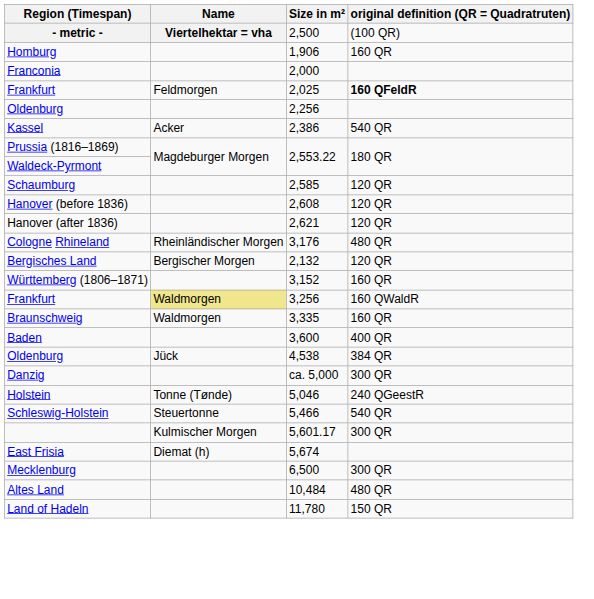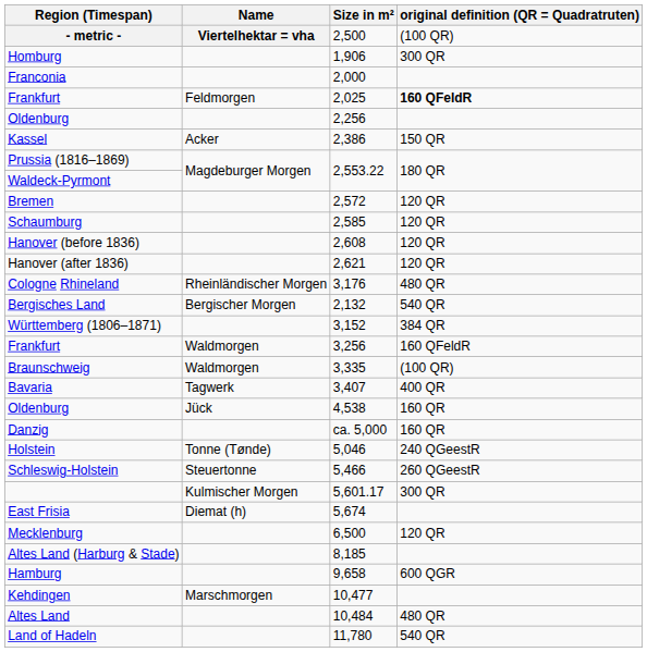 <table class="wikitable">
 <tr bgcolor=#efefef>
 <th>Region (Timespan)</th>
 <th>Name</th>
 <th>Size in m²</th>
 <th>original definition (QR = Quadratruten)</th>
 </tr>
 <tr>
 <th>- metric -</th>
 <th>Viertelhektar = vha</th>
 <td>2,500</td>
 <td>(100 QR)</td>
 </tr>
 <tr>
 <td><a href='#'>Homburg</a></td>
 <td></td>
 <td>1,906</td>
-<td>160 QR</td>
+<td>300 QR</td>
 </tr>
 <tr>
 <td><a href='#'>Franconia</a></td>
 <td></td>
 <td>2,000</td>
 <td></td>
 </tr>
 <tr>
 <td><a href='#'>Frankfurt</a></td>
 <td>Feldmorgen</td>
 <td>2,025</td>
 <td><strong>160 QFeldR</strong></td>
 </tr>
 <tr>
 <td><a href='#'>Oldenburg</a></td>
 <td></td>
 <td>2,256</td>
 <td></td>
 </tr>
 <tr>
 <td><a href='#'>Kassel</a></td>
 <td>Acker</td>
 <td>2,386</td>
-<td>540 QR</td>
+<td>150 QR</td>
 </tr>
 <tr>
 <td><a href='#'>Prussia</a> (1816–1869)</td>
 <td rowspan="2">Magdeburger Morgen</td>
 <td rowspan="2">2,553.22</td>
 <td rowspan="2">180 QR</td>
 </tr>
 <tr>
 <td><a href='#'>Waldeck-Pyrmont</a></td>
+</tr>
+<tr>
+<td><a href='#'>Bremen</a></td>
+<td></td>
+<td>2,572</td>
+<td>120 QR</td>
 </tr>
 <tr>
 <td><a href='#'>Schaumburg</a></td>
 <td></td>
 <td>2,585</td>
 <td>120 QR</td>
 </tr>
 <tr>
 <td><a href='#'>Hanover</a> (before 1836)</td>
 <td></td>
 <td>2,608</td>
 <td>120 QR</td>
 </tr>
 <tr>
 <td>Hanover (after 1836)</td>
 <td></td>
 <td>2,621</td>
 <td>120 QR</td>
 </tr>
 <tr>
 <td><a href='#'>Cologne</a> <a href='#'>Rhineland</a></td>
 <td>Rheinländischer Morgen</td>
 <td>3,176</td>
 <td>480 QR</td>
 </tr>
 <tr>
 <td><a href='#'>Bergisches Land</a></td>
 <td>Bergischer Morgen</td>
 <td>2,132</td>
-<td>120 QR</td>
+<td>540 QR</td>
 </tr>
 <tr>
 <td><a href='#'>Württemberg</a> (1806–1871)</td>
 <td></td>
 <td>3,152</td>
-<td>160 QR</td>
+<td>384 QR</td>
 </tr>
 <tr>
 <td><a href='#'>Frankfurt</a></td>
-<td style="background: khaki;">Waldmorgen</td>
+<td>Waldmorgen</td>
 <td>3,256</td>
-<td>160 QWaldR</td>
+<td>160 QFeldR</td>
 </tr>
 <tr>
 <td><a href='#'>Braunschweig</a></td>
 <td>Waldmorgen</td>
 <td>3,335</td>
-<td>160 QR</td>
+<td>(100 QR)</td>
 </tr>
 <tr>
-<td><a href='#'>Baden</a></td>
-<td></td>
-<td>3,600</td>
+<td><a href='#'>Bavaria</a></td>
+<td>Tagwerk</td>
+<td>3,407</td>
 <td>400 QR</td>
 </tr>
 <tr>
 <td><a href='#'>Oldenburg</a></td>
 <td>Jück</td>
 <td>4,538</td>
-<td>384 QR</td>
+<td>160 QR</td>
 </tr>
 <tr>
 <td><a href='#'>Danzig</a></td>
 <td></td>
 <td>ca. 5,000</td>
-<td>300 QR</td>
+<td>160 QR</td>
 </tr>
 <tr>
 <td><a href='#'>Holstein</a></td>
 <td>Tonne (Tønde)</td>
 <td>5,046</td>
 <td>240 QGeestR</td>
 </tr>
 <tr>
 <td><a href='#'>Schleswig-Holstein</a></td>
 <td>Steuertonne</td>
 <td>5,466</td>
-<td>540 QR</td>
+<td>260 QGeestR</td>
 </tr>
 <tr>
 <td></td>
 <td>Kulmischer Morgen</td>
 <td>5,601.17</td>
 <td>300 QR</td>
 </tr>
 <tr>
 <td><a href='#'>East Frisia</a></td>
 <td>Diemat (h)</td>
 <td>5,674</td>
 <td></td>
 </tr>
 <tr>
 <td><a href='#'>Mecklenburg</a></td>
 <td></td>
 <td>6,500</td>
-<td>300 QR</td>
+<td>120 QR</td>
+</tr>
+<tr>
+<td><a href='#'>Altes Land</a> (<a href='#'>Harburg</a> & <a href='#'>Stade</a>)</td>
+<td></td>
+<td>8,185</td>
+<td></td>
+</tr>
+<tr>
+<td><a href='#'>Hamburg</a></td>
+<td></td>
+<td>9,658</td>
+<td>600 QGR</td>
+</tr>
+<tr>
+<td><a href='#'>Kehdingen</a></td>
+<td>Marschmorgen</td>
+<td>10,477</td>
+<td></td>
 </tr>
 <tr>
 <td><a href='#'>Altes Land</a></td>
 <td></td>
 <td>10,484</td>
 <td>480 QR</td>
 </tr>
 <tr>
 <td><a href='#'>Land of Hadeln</a></td>
 <td></td>
 <td>11,780</td>
-<td>150 QR</td>
+<td>540 QR</td>
 </tr>
 </table>
